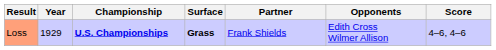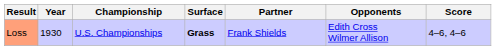 <table class="wikitable">
 <tr>
 <th style="width:40px">Result</th>
 <th style="width:50px">Year</th>
 <th style="width:180px">Championship</th>
 <th style="width:60px">Surface</th>
 <th style="width:160px">Partner</th>
 <th style="width:160px">Opponents</th>
 <th style="width:100px" class="unsortable">Score</th>
 </tr>
 <tr style="background:#CCCCFF">
 <td style="background:#FFA07A">Loss</td>
-<td>1929</td>
-<td><strong><a href='#'>U.S. Championships</a></strong></td>
+<td>1930</td>
+<td><a href='#'>U.S. Championships</a></td>
 <td><strong>Grass</strong></td>
 <td> <a href='#'>Frank Shields</a></td>
 <td> <a href='#'>Edith Cross</a> <br>  <a href='#'>Wilmer Allison</a></td>
 <td>4–6, 4–6</td>
 </tr>
 </table>
